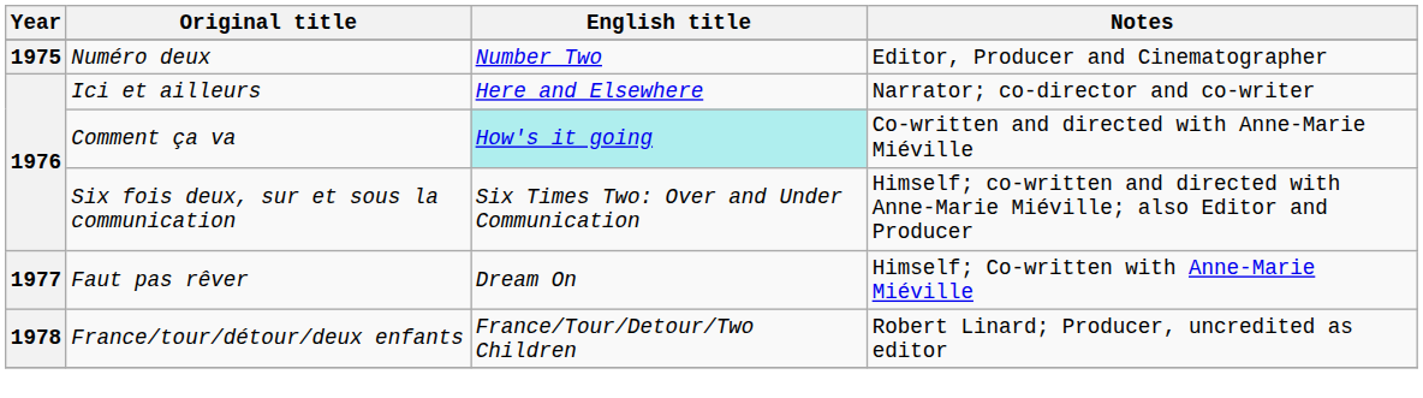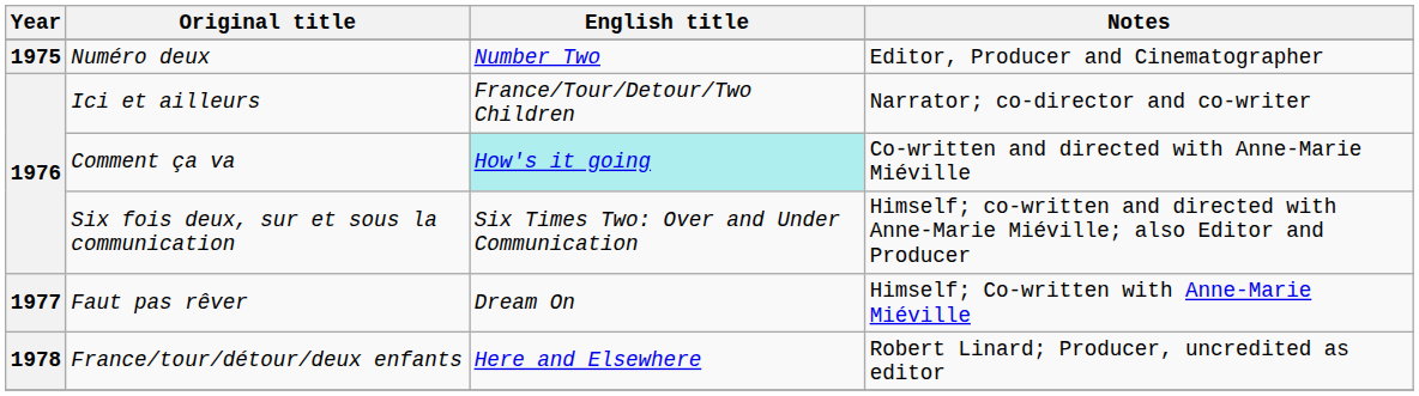 <table class="wikitable sortable plainrowheaders">
 <tr>
 <th scope="col">Year</th>
 <th scope="col">Original title</th>
 <th>English title</th>
 <th scope="col" class="unsortable">Notes</th>
 </tr>
 <tr>
 </tr>
 <tr>
 <th>1975</th>
 <td scope="row"><em>Numéro deux</em></td>
 <td><em><a href='#'>Number Two</a></em></td>
 <td>Editor, Producer and Cinematographer</td>
 </tr>
 <tr>
 <th rowspan="3">1976</th>
 <td scope="row"><em>Ici et ailleurs</em></td>
-<td><em><a href='#'>Here and Elsewhere</a></em></td>
+<td><em>France/Tour/Detour/Two Children</em></td>
 <td>Narrator; co-director and co-writer</td>
 </tr>
 <tr>
 <td scope="row"><em>Comment ça va</em></td>
 <td style="background: paleturquoise;"><em><a href='#'>How's it going</a></em></td>
 <td>Co-written and directed with Anne-Marie Miéville</td>
 </tr>
 <tr>
 <td scope="row"><em>Six fois deux, sur et sous la communication</em></td>
 <td><em>Six Times Two: Over and Under Communication</em></td>
 <td>Himself; co-written and directed with Anne-Marie Miéville; also Editor and Producer</td>
 </tr>
 <tr>
 <th>1977</th>
 <td scope="row"><em>Faut pas rêver</em></td>
 <td><em>Dream On</em></td>
 <td>Himself; Co-written with <a href='#'>Anne-Marie Miéville</a></td>
 </tr>
 <tr>
 <th>1978</th>
 <td scope="row"><em>France/tour/détour/deux enfants</em></td>
-<td><em>France/Tour/Detour/Two Children</em></td>
+<td><em><a href='#'>Here and Elsewhere</a></em></td>
 <td>Robert Linard; Producer, uncredited as editor</td>
 </tr>
 <tr>
 </tr>
 </table>
